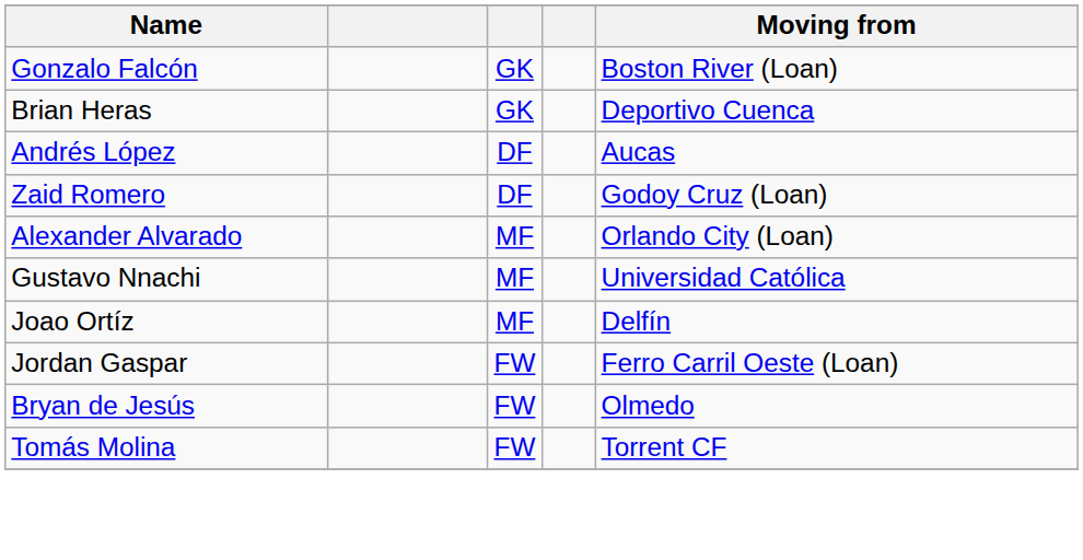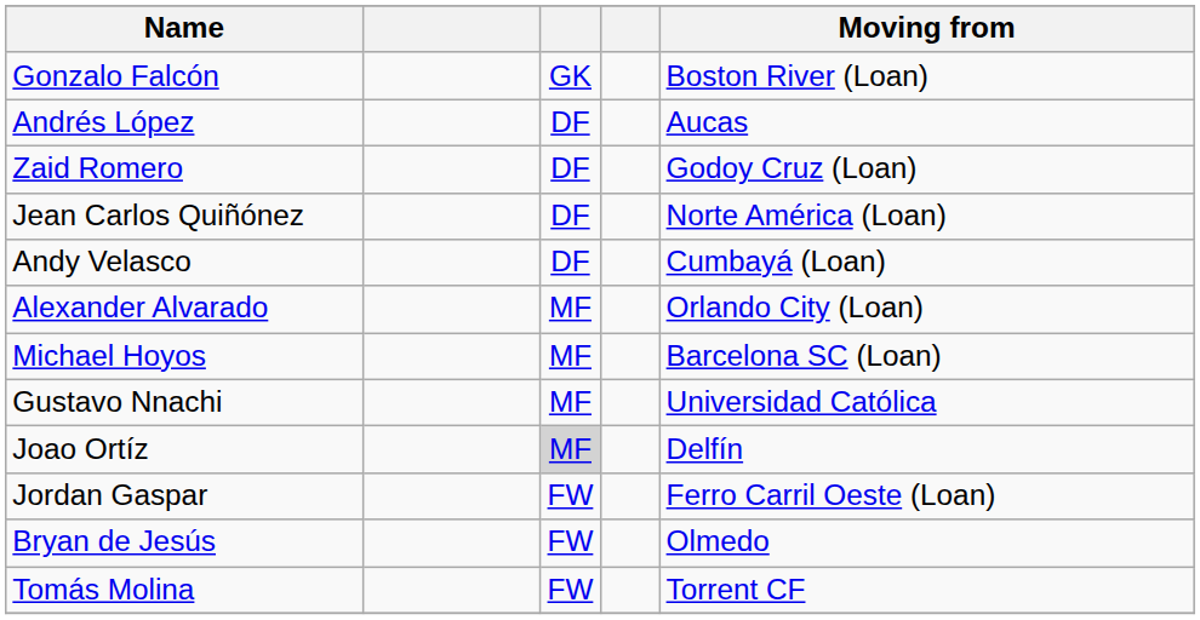 <table class="wikitable" style="text-align: center;">
 <tr>
 </tr>
 <tr>
 <th width=30% align="center">Name</th>
 <th width=15% align="center"></th>
 <th width=5% align="center"></th>
 <th width=5% align="center"></th>
 <th width=45% align="center">Moving from</th>
 </tr>
 <tr>
 <td align=left><a href='#'>Gonzalo Falcón</a></td>
 <td></td>
 <td><a href='#'>GK</a></td>
 <td></td>
 <td align=left><a href='#'>Boston River</a>  (Loan)</td>
 </tr>
 <tr>
-<td align=left>Brian Heras</td>
-<td></td>
-<td><a href='#'>GK</a></td>
-<td></td>
-<td align=left><a href='#'>Deportivo Cuenca</a> </td>
-</tr>
-<tr>
 <td align=left><a href='#'>Andrés López</a></td>
 <td></td>
 <td><a href='#'>DF</a></td>
 <td></td>
 <td align=left><a href='#'>Aucas</a> </td>
 </tr>
 <tr>
 <td align=left><a href='#'>Zaid Romero</a></td>
 <td></td>
 <td><a href='#'>DF</a></td>
 <td></td>
 <td align=left><a href='#'>Godoy Cruz</a>  (Loan)</td>
 </tr>
 <tr>
+<td align=left>Jean Carlos Quiñónez</td>
+<td></td>
+<td><a href='#'>DF</a></td>
+<td></td>
+<td align=left><a href='#'>Norte América</a>  (Loan)</td>
+</tr>
+<tr>
+<td align=left>Andy Velasco</td>
+<td></td>
+<td><a href='#'>DF</a></td>
+<td></td>
+<td align=left><a href='#'>Cumbayá</a>  (Loan)</td>
+</tr>
+<tr>
 <td align=left><a href='#'>Alexander Alvarado</a></td>
 <td></td>
 <td><a href='#'>MF</a></td>
 <td></td>
 <td align=left><a href='#'>Orlando City</a>  (Loan)</td>
+</tr>
+<tr>
+<td align=left><a href='#'>Michael Hoyos</a></td>
+<td></td>
+<td><a href='#'>MF</a></td>
+<td></td>
+<td align=left><a href='#'>Barcelona SC</a>  (Loan)</td>
 </tr>
 <tr>
 <td align=left>Gustavo Nnachi</td>
 <td></td>
 <td><a href='#'>MF</a></td>
 <td></td>
 <td align=left><a href='#'>Universidad Católica</a> </td>
 </tr>
 <tr>
 <td align=left>Joao Ortíz</td>
 <td></td>
-<td><a href='#'>MF</a></td>
+<td style="background: lightgrey;"><a href='#'>MF</a></td>
 <td></td>
 <td align=left><a href='#'>Delfín</a> </td>
 </tr>
 <tr>
 <td align=left>Jordan Gaspar</td>
 <td></td>
 <td><a href='#'>FW</a></td>
 <td></td>
 <td align=left><a href='#'>Ferro Carril Oeste</a>  (Loan)</td>
 </tr>
 <tr>
 <td align=left><a href='#'>Bryan de Jesús</a></td>
 <td></td>
 <td><a href='#'>FW</a></td>
 <td></td>
 <td align=left><a href='#'>Olmedo</a> </td>
 </tr>
 <tr>
 <td align=left><a href='#'>Tomás Molina</a></td>
 <td></td>
 <td><a href='#'>FW</a></td>
 <td></td>
 <td align=left><a href='#'>Torrent CF</a> </td>
 </tr>
 <tr>
 </tr>
 </table>
